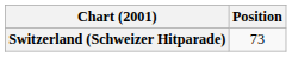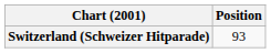 <table class="wikitable plainrowheaders" style="text-align:center">
 <tr>
 <th>Chart (2001)</th>
 <th>Position</th>
 </tr>
 <tr>
 <th scope="row">Switzerland (Schweizer Hitparade)</th>
-<td>73</td>
+<td>93</td>
 </tr>
 </table>
